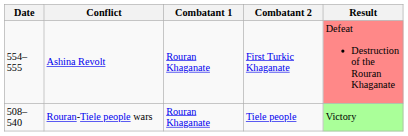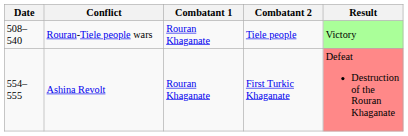 <table class="wikitable" width="100%">
 <tr>
 <th width="10%">Date</th>
 <th width="30%">Conflict</th>
 <th width="20%">Combatant 1</th>
 <th width="20%">Combatant 2</th>
 <th width="20%">Result</th>
 </tr>
 <tr>
+<td>508–540</td>
+<td><a href='#'>Rouran</a>-<a href='#'>Tiele people</a> wars</td>
+<td><a href='#'>Rouran Khaganate</a></td>
+<td><a href='#'>Tiele people</a></td>
+<td style="background:#AF9">Victory</td>
+</tr>
+<tr>
 <td>554–555</td>
 <td><a href='#'>Ashina Revolt</a></td>
 <td><a href='#'>Rouran Khaganate</a></td>
 <td><a href='#'>First Turkic Khaganate</a></td>
 <td style="background:#F88">Defeat<br><ul><li>Destruction of the Rouran Khaganate</li></ul></td>
 </tr>
-<tr>
-<td>508–540</td>
-<td><a href='#'>Rouran</a>-<a href='#'>Tiele people</a> wars</td>
-<td><a href='#'>Rouran Khaganate</a></td>
-<td><a href='#'>Tiele people</a></td>
-<td style="background:#AF9">Victory</td>
-</tr>
 </table>
